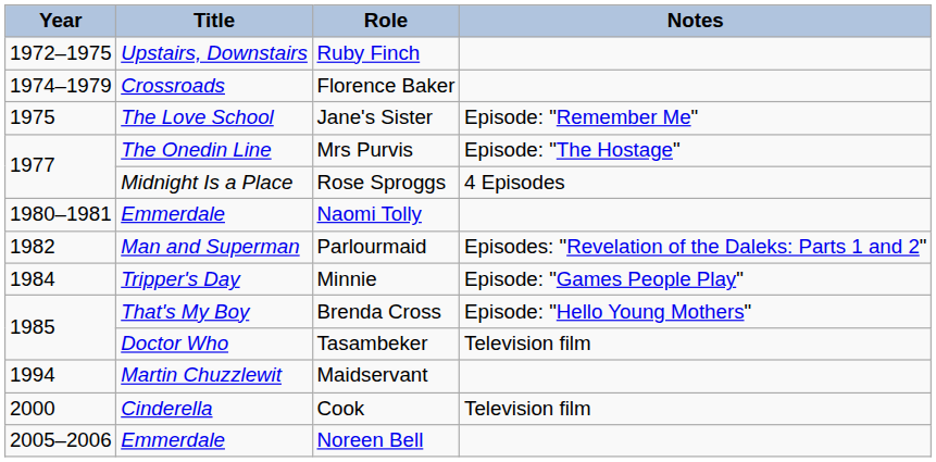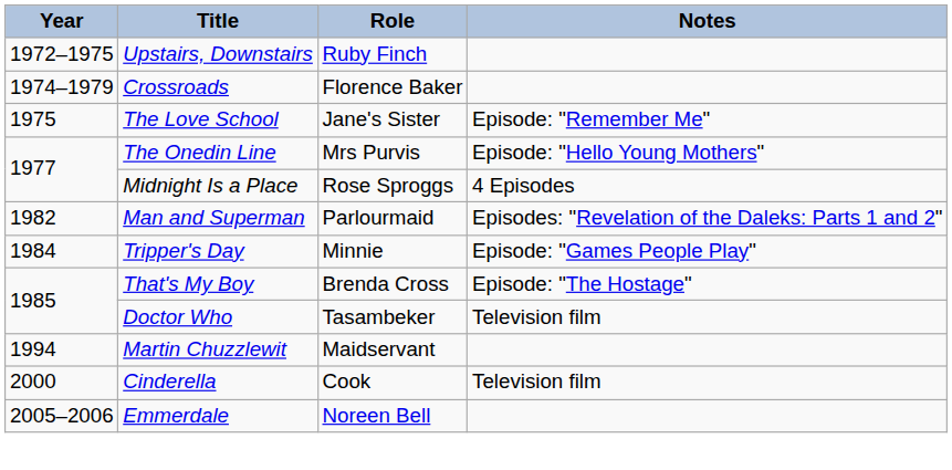 <table class="wikitable" style="font-size:100%">
 <tr style="text-align:center;">
 <th style="background:#B0C4DE;">Year</th>
 <th style="background:#B0C4DE;">Title</th>
 <th style="background:#B0C4DE;">Role</th>
 <th style="background:#B0C4DE;">Notes</th>
 </tr>
 <tr>
 <td>1972–1975</td>
 <td><em><a href='#'>Upstairs, Downstairs</a></em></td>
 <td><a href='#'>Ruby Finch</a></td>
 <td></td>
 </tr>
 <tr>
 <td>1974–1979</td>
 <td><em><a href='#'>Crossroads</a></em></td>
 <td>Florence Baker</td>
 <td></td>
 </tr>
 <tr>
 <td>1975</td>
 <td><em><a href='#'>The Love School</a></em></td>
 <td>Jane's Sister</td>
 <td>Episode: "<a href='#'>Remember Me</a>"</td>
 </tr>
 <tr>
 <td rowspan=2>1977</td>
 <td><em><a href='#'>The Onedin Line</a></em></td>
 <td>Mrs Purvis</td>
-<td>Episode: "<a href='#'>The Hostage</a>"</td>
+<td>Episode: "<a href='#'>Hello Young Mothers</a>"</td>
 </tr>
 <tr>
 <td><em>Midnight Is a Place</em></td>
 <td>Rose Sproggs</td>
 <td>4 Episodes</td>
-</tr>
-<tr>
-<td>1980–1981</td>
-<td><em><a href='#'>Emmerdale</a></em></td>
-<td><a href='#'>Naomi Tolly</a></td>
-<td></td>
 </tr>
 <tr>
 <td>1982</td>
 <td><em><a href='#'>Man and Superman</a></em></td>
 <td>Parlourmaid</td>
 <td>Episodes: "<a href='#'>Revelation of the Daleks: Parts 1 and 2</a>"</td>
 </tr>
 <tr>
 <td>1984</td>
 <td><em><a href='#'>Tripper's Day</a></em></td>
 <td>Minnie</td>
 <td>Episode: "<a href='#'>Games People Play</a>"</td>
 </tr>
 <tr>
 <td rowspan=2>1985</td>
 <td><em><a href='#'>That's My Boy</a></em></td>
 <td>Brenda Cross</td>
-<td>Episode: "<a href='#'>Hello Young Mothers</a>"</td>
+<td>Episode: "<a href='#'>The Hostage</a>"</td>
 </tr>
 <tr>
 <td><em><a href='#'>Doctor Who</a></em></td>
 <td>Tasambeker</td>
 <td>Television film</td>
 </tr>
 <tr>
 <td>1994</td>
 <td><em><a href='#'>Martin Chuzzlewit</a></em></td>
 <td>Maidservant</td>
 <td></td>
 </tr>
 <tr>
 <td>2000</td>
 <td><em><a href='#'>Cinderella</a></em></td>
 <td>Cook</td>
 <td>Television film</td>
 </tr>
 <tr>
 <td>2005–2006</td>
 <td><em><a href='#'>Emmerdale</a></em></td>
 <td><a href='#'>Noreen Bell</a></td>
 <td></td>
 </tr>
 </table>
